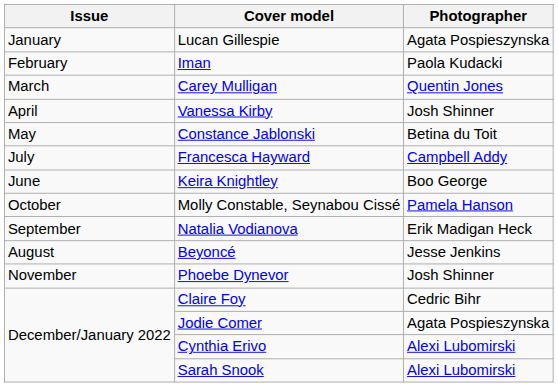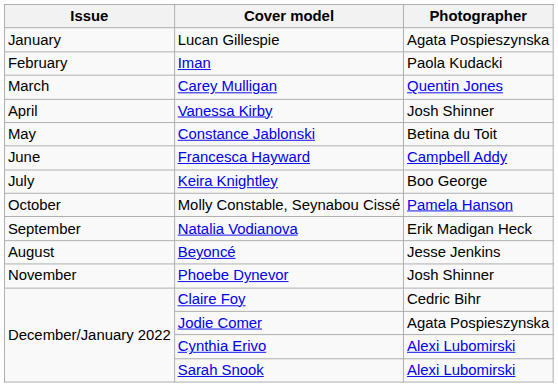 <table class="sortable wikitable">
 <tr>
 <th>Issue</th>
 <th>Cover model</th>
 <th>Photographer</th>
 </tr>
 <tr>
 <td>January</td>
 <td>Lucan Gillespie</td>
 <td>Agata Pospieszynska</td>
 </tr>
 <tr>
 <td>February</td>
 <td><a href='#'>Iman</a></td>
 <td>Paola Kudacki</td>
 </tr>
 <tr>
 <td>March</td>
 <td><a href='#'>Carey Mulligan</a></td>
 <td><a href='#'>Quentin Jones</a></td>
 </tr>
 <tr>
 <td>April</td>
 <td><a href='#'>Vanessa Kirby</a></td>
 <td>Josh Shinner</td>
 </tr>
 <tr>
 <td>May</td>
 <td><a href='#'>Constance Jablonski</a></td>
 <td>Betina du Toit</td>
 </tr>
 <tr>
-<td>July</td>
+<td>June</td>
 <td><a href='#'>Francesca Hayward</a></td>
 <td><a href='#'>Campbell Addy</a></td>
 </tr>
 <tr>
-<td>June</td>
+<td>July</td>
 <td><a href='#'>Keira Knightley</a></td>
 <td>Boo George</td>
 </tr>
 <tr>
 <td>October</td>
 <td>Molly Constable, Seynabou Cissé</td>
 <td><a href='#'>Pamela Hanson</a></td>
 </tr>
 <tr>
 <td>September</td>
 <td><a href='#'>Natalia Vodianova</a></td>
 <td>Erik Madigan Heck</td>
 </tr>
 <tr>
 <td>August</td>
 <td><a href='#'>Beyoncé</a></td>
 <td>Jesse Jenkins</td>
 </tr>
 <tr>
 <td>November</td>
 <td><a href='#'>Phoebe Dynevor</a></td>
 <td>Josh Shinner</td>
 </tr>
 <tr>
 <td rowspan="4">December/January 2022</td>
 <td><a href='#'>Claire Foy</a></td>
 <td>Cedric Bihr</td>
 </tr>
 <tr>
 <td><a href='#'>Jodie Comer</a></td>
 <td>Agata Pospieszynska</td>
 </tr>
 <tr>
 <td><a href='#'>Cynthia Erivo</a></td>
 <td><a href='#'>Alexi Lubomirski</a></td>
 </tr>
 <tr>
 <td><a href='#'>Sarah Snook</a></td>
 <td><a href='#'>Alexi Lubomirski</a></td>
 </tr>
 </table>
